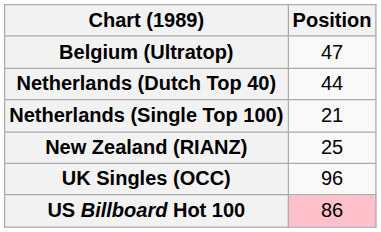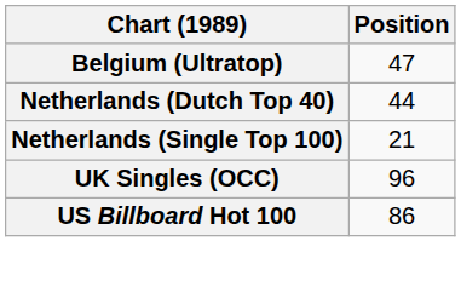 <table class="wikitable sortable plainrowheaders" style="text-align:center">
 <tr>
 <th scope="col">Chart (1989)</th>
 <th scope="col">Position</th>
 </tr>
 <tr>
 <th scope="row">Belgium (Ultratop)</th>
 <td>47</td>
 </tr>
 <tr>
 <th scope="row">Netherlands (Dutch Top 40)</th>
 <td>44</td>
 </tr>
 <tr>
 <th scope="row">Netherlands (Single Top 100)</th>
 <td>21</td>
 </tr>
 <tr>
-<th scope="row">New Zealand (RIANZ)</th>
-<td>25</td>
-</tr>
-<tr>
 <th scope="row">UK Singles (OCC)</th>
 <td>96</td>
 </tr>
 <tr>
 <th scope="row">US <em>Billboard</em> Hot 100</th>
-<td style="background: pink;">86</td>
+<td>86</td>
 </tr>
 </table>
